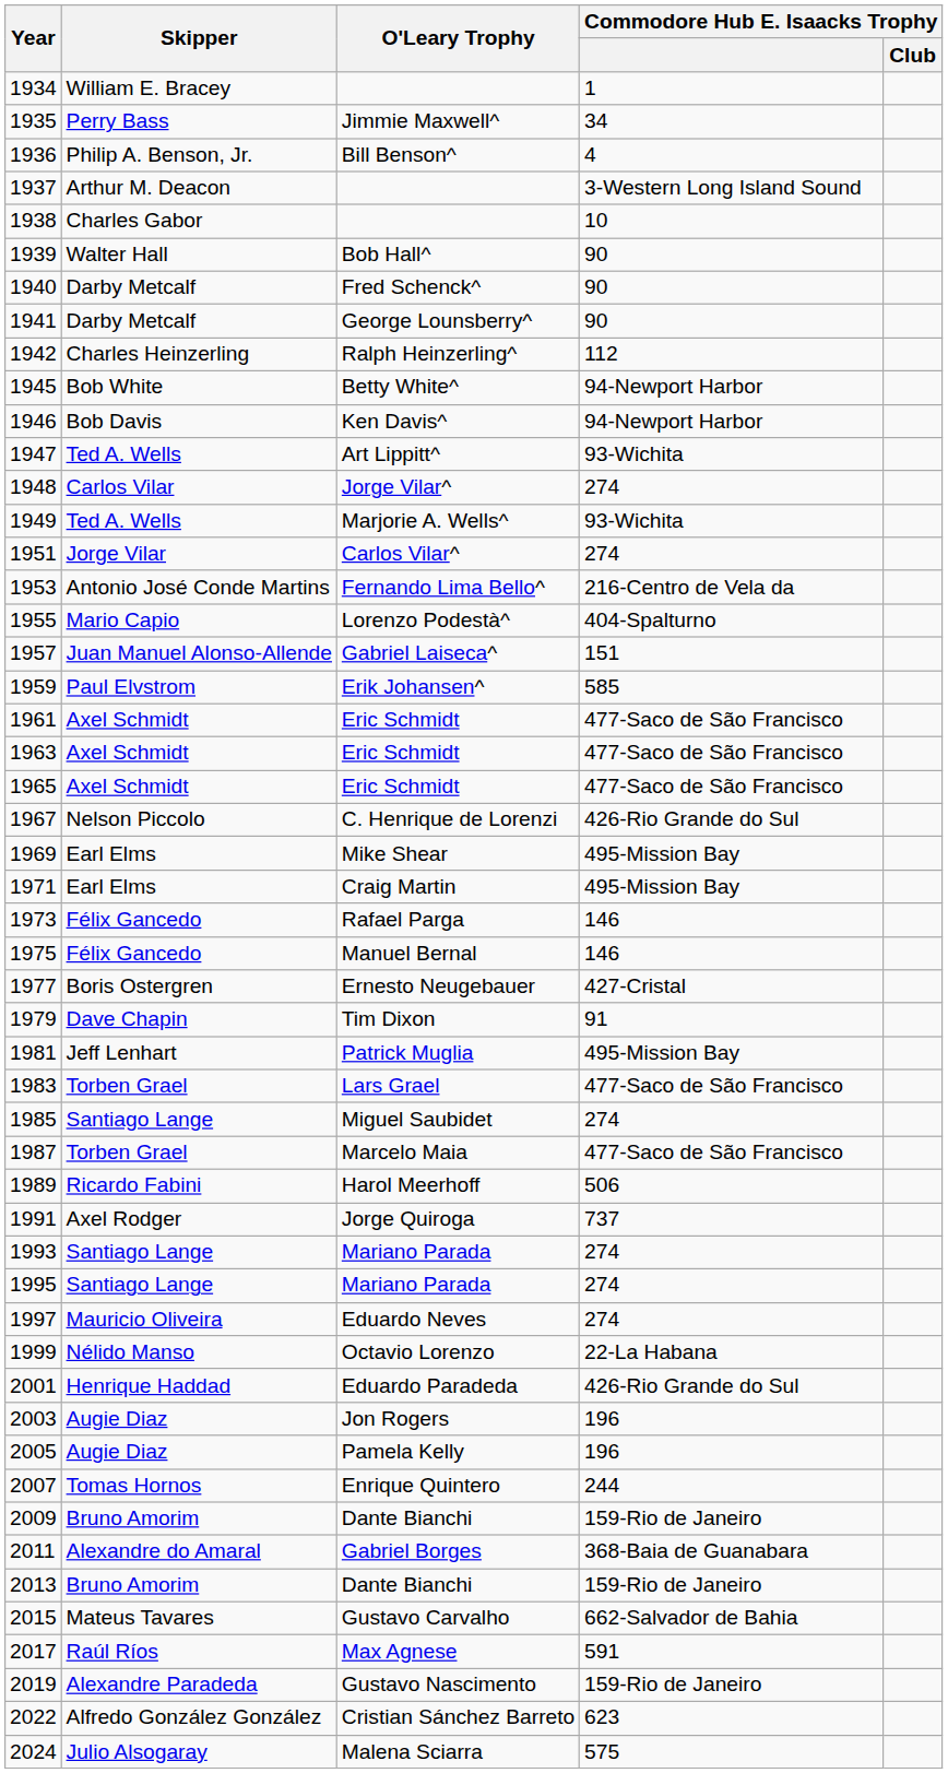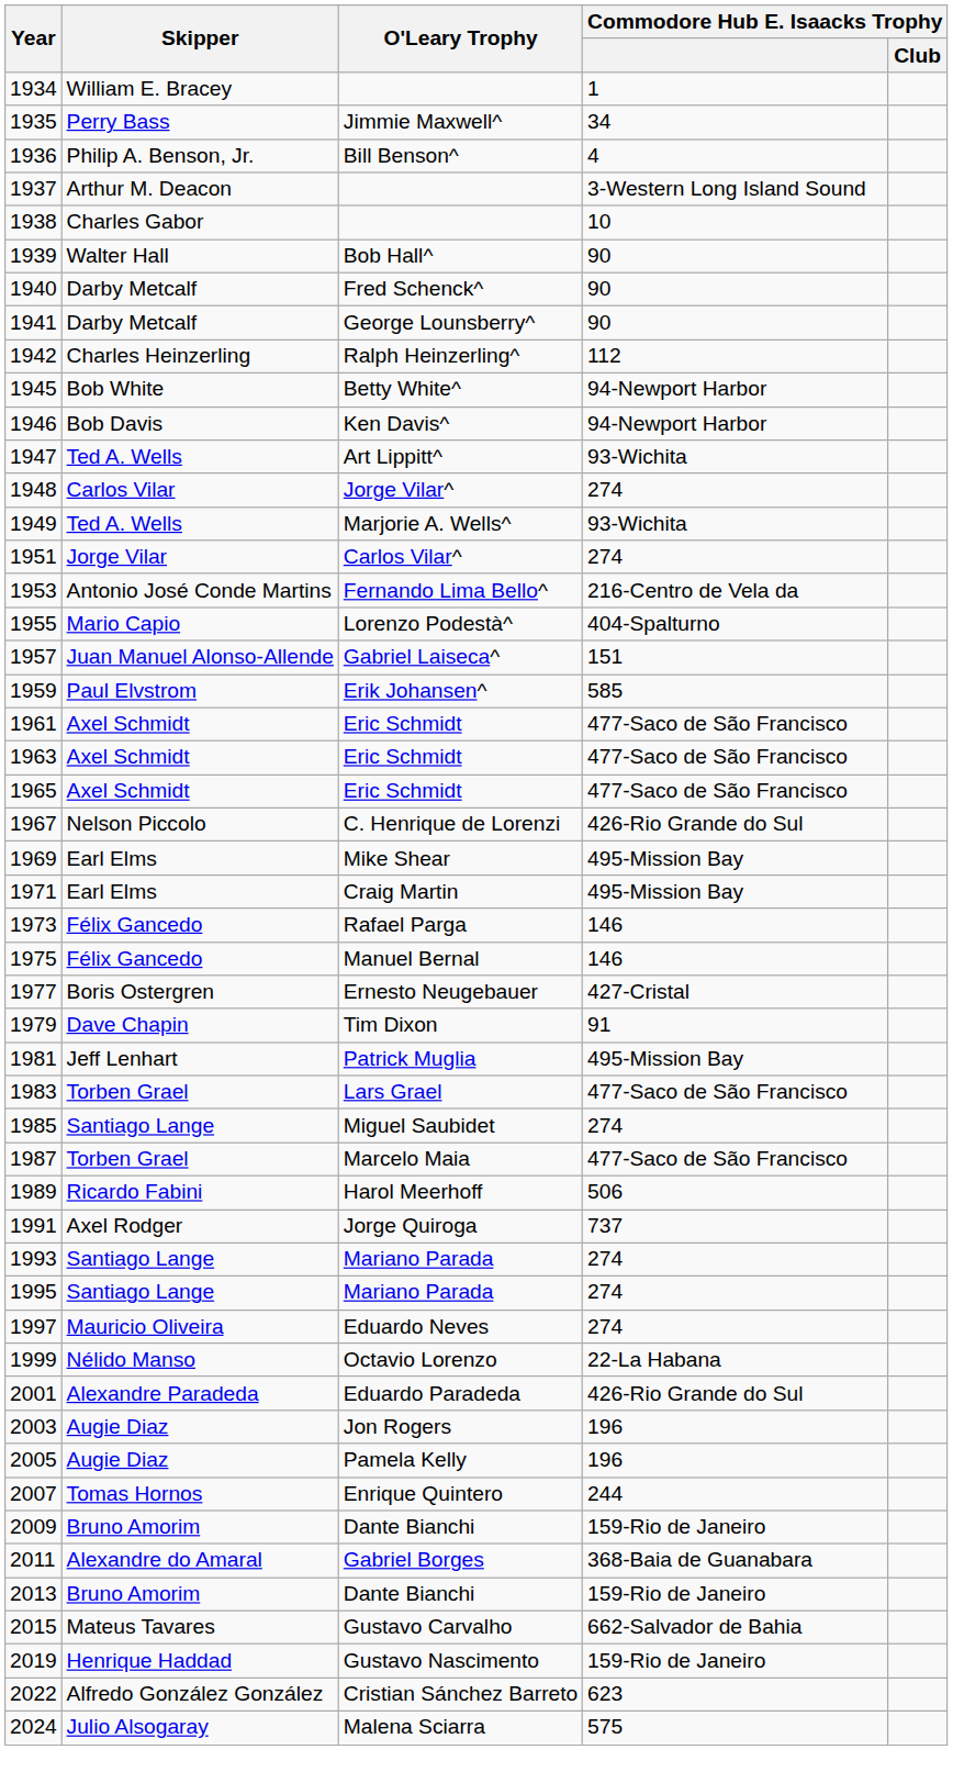 <table class="wikitable">
 <tr>
 <th rowspan=2>Year</th>
 <th rowspan=2>Skipper</th>
 <th rowspan=2>O'Leary Trophy<br></th>
 <th colspan=2>Commodore Hub E. Isaacks Trophy</th>
 </tr>
 <tr>
 <th></th>
 <th>Club</th>
 </tr>
 <tr>
 <td>1934</td>
 <td>William E. Bracey</td>
 <td></td>
 <td> 1</td>
 <td></td>
 </tr>
 <tr>
 <td>1935</td>
 <td><a href='#'>Perry Bass</a></td>
 <td>Jimmie Maxwell^</td>
 <td> 34</td>
 <td></td>
 </tr>
 <tr>
 <td>1936</td>
 <td>Philip A. Benson, Jr.</td>
 <td>Bill Benson^</td>
 <td> 4</td>
 <td></td>
 </tr>
 <tr>
 <td>1937</td>
 <td>Arthur M. Deacon</td>
 <td></td>
 <td> 3-Western Long Island Sound</td>
 <td></td>
 </tr>
 <tr>
 <td>1938</td>
 <td>Charles Gabor</td>
 <td></td>
 <td> 10</td>
 <td></td>
 </tr>
 <tr>
 <td>1939</td>
 <td>Walter Hall</td>
 <td>Bob Hall^</td>
 <td> 90</td>
 <td></td>
 </tr>
 <tr>
 <td>1940</td>
 <td>Darby Metcalf</td>
 <td>Fred Schenck^</td>
 <td> 90</td>
 <td></td>
 </tr>
 <tr>
 <td>1941</td>
 <td>Darby Metcalf</td>
 <td>George Lounsberry^</td>
 <td> 90</td>
 <td></td>
 </tr>
 <tr>
 <td>1942</td>
 <td>Charles Heinzerling</td>
 <td>Ralph Heinzerling^</td>
 <td> 112</td>
 <td></td>
 </tr>
 <tr>
 <td>1945</td>
 <td>Bob White</td>
 <td>Betty White^</td>
 <td> 94-Newport Harbor</td>
 <td></td>
 </tr>
 <tr>
 <td>1946</td>
 <td>Bob Davis</td>
 <td>Ken Davis^</td>
 <td> 94-Newport Harbor</td>
 <td></td>
 </tr>
 <tr>
 <td>1947</td>
 <td><a href='#'>Ted A. Wells</a></td>
 <td>Art Lippitt^</td>
 <td> 93-Wichita</td>
 <td></td>
 </tr>
 <tr>
 <td>1948</td>
 <td><a href='#'>Carlos Vilar</a></td>
 <td><a href='#'>Jorge Vilar</a>^</td>
 <td> 274</td>
 <td></td>
 </tr>
 <tr>
 <td>1949</td>
 <td><a href='#'>Ted A. Wells</a></td>
 <td>Marjorie A. Wells^</td>
 <td> 93-Wichita</td>
 <td></td>
 </tr>
 <tr>
 <td>1951</td>
 <td><a href='#'>Jorge Vilar</a></td>
 <td><a href='#'>Carlos Vilar</a>^</td>
 <td> 274</td>
 <td></td>
 </tr>
 <tr>
 <td>1953</td>
 <td>Antonio José Conde Martins</td>
 <td><a href='#'>Fernando Lima Bello</a>^</td>
 <td>  216-Centro de Vela da</td>
 <td></td>
 </tr>
 <tr>
 <td>1955</td>
 <td><a href='#'>Mario Capio</a></td>
 <td>Lorenzo Podestà^</td>
 <td> 404-Spalturno</td>
 </tr>
 <tr>
 <td>1957</td>
 <td><a href='#'>Juan Manuel Alonso-Allende</a></td>
 <td><a href='#'>Gabriel Laiseca</a>^</td>
 <td> 151</td>
 <td></td>
 </tr>
 <tr>
 <td>1959</td>
 <td><a href='#'>Paul Elvstrom</a></td>
 <td><a href='#'>Erik Johansen</a>^</td>
 <td> 585</td>
 <td></td>
 </tr>
 <tr>
 <td>1961</td>
 <td><a href='#'>Axel Schmidt</a></td>
 <td><a href='#'>Eric Schmidt</a></td>
 <td> 477-Saco de São Francisco</td>
 <td></td>
 </tr>
 <tr>
 <td>1963</td>
 <td><a href='#'>Axel Schmidt</a></td>
 <td><a href='#'>Eric Schmidt</a></td>
 <td> 477-Saco de São Francisco</td>
 <td></td>
 </tr>
 <tr>
 <td>1965</td>
 <td><a href='#'>Axel Schmidt</a></td>
 <td><a href='#'>Eric Schmidt</a></td>
 <td> 477-Saco de São Francisco</td>
 <td></td>
 </tr>
 <tr>
 <td>1967</td>
 <td>Nelson Piccolo</td>
 <td>C. Henrique de Lorenzi</td>
 <td> 426-Rio Grande do Sul</td>
 <td></td>
 </tr>
 <tr>
 <td>1969</td>
 <td>Earl Elms</td>
 <td>Mike Shear</td>
 <td> 495-Mission Bay</td>
 <td></td>
 </tr>
 <tr>
 <td>1971</td>
 <td>Earl Elms</td>
 <td>Craig Martin</td>
 <td> 495-Mission Bay</td>
 <td></td>
 </tr>
 <tr>
 <td>1973</td>
 <td><a href='#'>Félix Gancedo</a></td>
 <td>Rafael Parga</td>
 <td> 146</td>
 <td></td>
 </tr>
 <tr>
 <td>1975</td>
 <td><a href='#'>Félix Gancedo</a></td>
 <td>Manuel Bernal</td>
 <td> 146</td>
 <td></td>
 </tr>
 <tr>
 <td>1977</td>
 <td>Boris Ostergren</td>
 <td>Ernesto Neugebauer</td>
 <td> 427-Cristal</td>
 <td></td>
 </tr>
 <tr>
 <td>1979</td>
 <td><a href='#'>Dave Chapin</a></td>
 <td>Tim Dixon</td>
 <td> 91</td>
 <td></td>
 </tr>
 <tr>
 <td>1981</td>
 <td>Jeff Lenhart</td>
 <td><a href='#'>Patrick Muglia</a></td>
 <td> 495-Mission Bay</td>
 <td></td>
 </tr>
 <tr>
 <td>1983</td>
 <td><a href='#'>Torben Grael</a></td>
 <td><a href='#'>Lars Grael</a></td>
 <td>  477-Saco de São Francisco</td>
 <td></td>
 </tr>
 <tr>
 <td>1985</td>
 <td><a href='#'>Santiago Lange</a></td>
 <td>Miguel Saubidet</td>
 <td> 274</td>
 <td></td>
 </tr>
 <tr>
 <td>1987</td>
 <td><a href='#'>Torben Grael</a></td>
 <td>Marcelo Maia</td>
 <td> 477-Saco de São Francisco</td>
 <td></td>
 </tr>
 <tr>
 <td>1989</td>
 <td><a href='#'>Ricardo Fabini</a></td>
 <td>Harol Meerhoff</td>
 <td> 506</td>
 <td></td>
 </tr>
 <tr>
 <td>1991</td>
 <td>Axel Rodger</td>
 <td>Jorge Quiroga</td>
 <td> 737</td>
 <td></td>
 </tr>
 <tr>
 <td>1993</td>
 <td><a href='#'>Santiago Lange</a></td>
 <td><a href='#'>Mariano Parada</a></td>
 <td> 274</td>
 <td></td>
 </tr>
 <tr>
 <td>1995</td>
 <td><a href='#'>Santiago Lange</a></td>
 <td><a href='#'>Mariano Parada</a></td>
 <td> 274</td>
 <td></td>
 </tr>
 <tr>
 <td>1997</td>
 <td><a href='#'>Mauricio Oliveira</a></td>
 <td>Eduardo Neves</td>
 <td> 274</td>
 <td></td>
 </tr>
 <tr>
 <td>1999</td>
 <td><a href='#'>Nélido Manso</a></td>
 <td>Octavio Lorenzo</td>
 <td>  22-La Habana</td>
 </tr>
 <tr>
 <td>2001</td>
-<td><a href='#'>Henrique Haddad</a></td>
+<td><a href='#'>Alexandre Paradeda</a></td>
 <td>Eduardo Paradeda</td>
 <td> 426-Rio Grande do Sul</td>
 <td></td>
 </tr>
 <tr>
 <td>2003</td>
 <td><a href='#'>Augie Diaz</a></td>
 <td>Jon Rogers</td>
 <td> 196</td>
 <td></td>
 </tr>
 <tr>
 <td>2005</td>
 <td><a href='#'>Augie Diaz</a></td>
 <td>Pamela Kelly</td>
 <td> 196</td>
 <td></td>
 </tr>
 <tr>
 <td>2007</td>
 <td><a href='#'>Tomas Hornos</a></td>
 <td>Enrique Quintero</td>
 <td> 244</td>
 <td></td>
 </tr>
 <tr>
 <td>2009</td>
 <td><a href='#'>Bruno Amorim</a></td>
 <td>Dante Bianchi</td>
 <td> 159-Rio de Janeiro</td>
 <td></td>
 </tr>
 <tr>
 <td>2011</td>
 <td><a href='#'>Alexandre do Amaral</a></td>
 <td><a href='#'>Gabriel Borges</a></td>
 <td> 368-Baia de Guanabara</td>
 <td></td>
 </tr>
 <tr>
 <td>2013</td>
 <td><a href='#'>Bruno Amorim</a></td>
 <td>Dante Bianchi</td>
 <td>  159-Rio de Janeiro</td>
 <td></td>
 </tr>
 <tr>
 <td>2015</td>
 <td>Mateus Tavares</td>
 <td>Gustavo Carvalho</td>
 <td>  662-Salvador de Bahia</td>
 <td></td>
 </tr>
 <tr>
-<td>2017</td>
-<td><a href='#'>Raúl Ríos</a></td>
-<td><a href='#'>Max Agnese</a></td>
-<td> 591</td>
-<td></td>
-</tr>
-<tr>
 <td>2019</td>
-<td><a href='#'>Alexandre Paradeda</a></td>
+<td><a href='#'>Henrique Haddad</a></td>
 <td>Gustavo Nascimento</td>
 <td>  159-Rio de Janeiro</td>
 <td></td>
 </tr>
 <tr>
 <td>2022</td>
 <td>Alfredo González González</td>
 <td>Cristian Sánchez Barreto</td>
 <td> 623</td>
 <td></td>
 </tr>
 <tr>
 <td>2024</td>
 <td><a href='#'>Julio Alsogaray</a></td>
 <td>Malena Sciarra</td>
 <td> 575</td>
 <td></td>
 </tr>
 </table>
